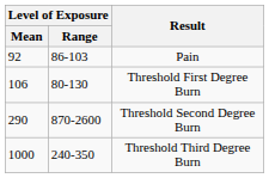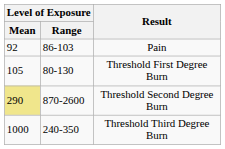 <table class="wikitable">
 <tr>
 <th colspan="2">Level of Exposure</th>
 <th rowspan="2" width="180px">Result</th>
 </tr>
 <tr>
 <th>Mean</th>
 <th>Range</th>
 </tr>
 <tr>
 <td>92</td>
 <td>86-103</td>
 <td align="center">Pain</td>
 </tr>
 <tr>
-<td>106</td>
+<td>105</td>
 <td>80-130</td>
 <td align="center">Threshold First Degree Burn</td>
 </tr>
 <tr>
-<td>290</td>
+<td style="background: khaki;">290</td>
 <td>870-2600</td>
 <td align="center">Threshold Second Degree Burn</td>
 </tr>
 <tr>
 <td>1000</td>
 <td>240-350</td>
 <td align="center">Threshold Third Degree Burn</td>
 </tr>
 </table>
